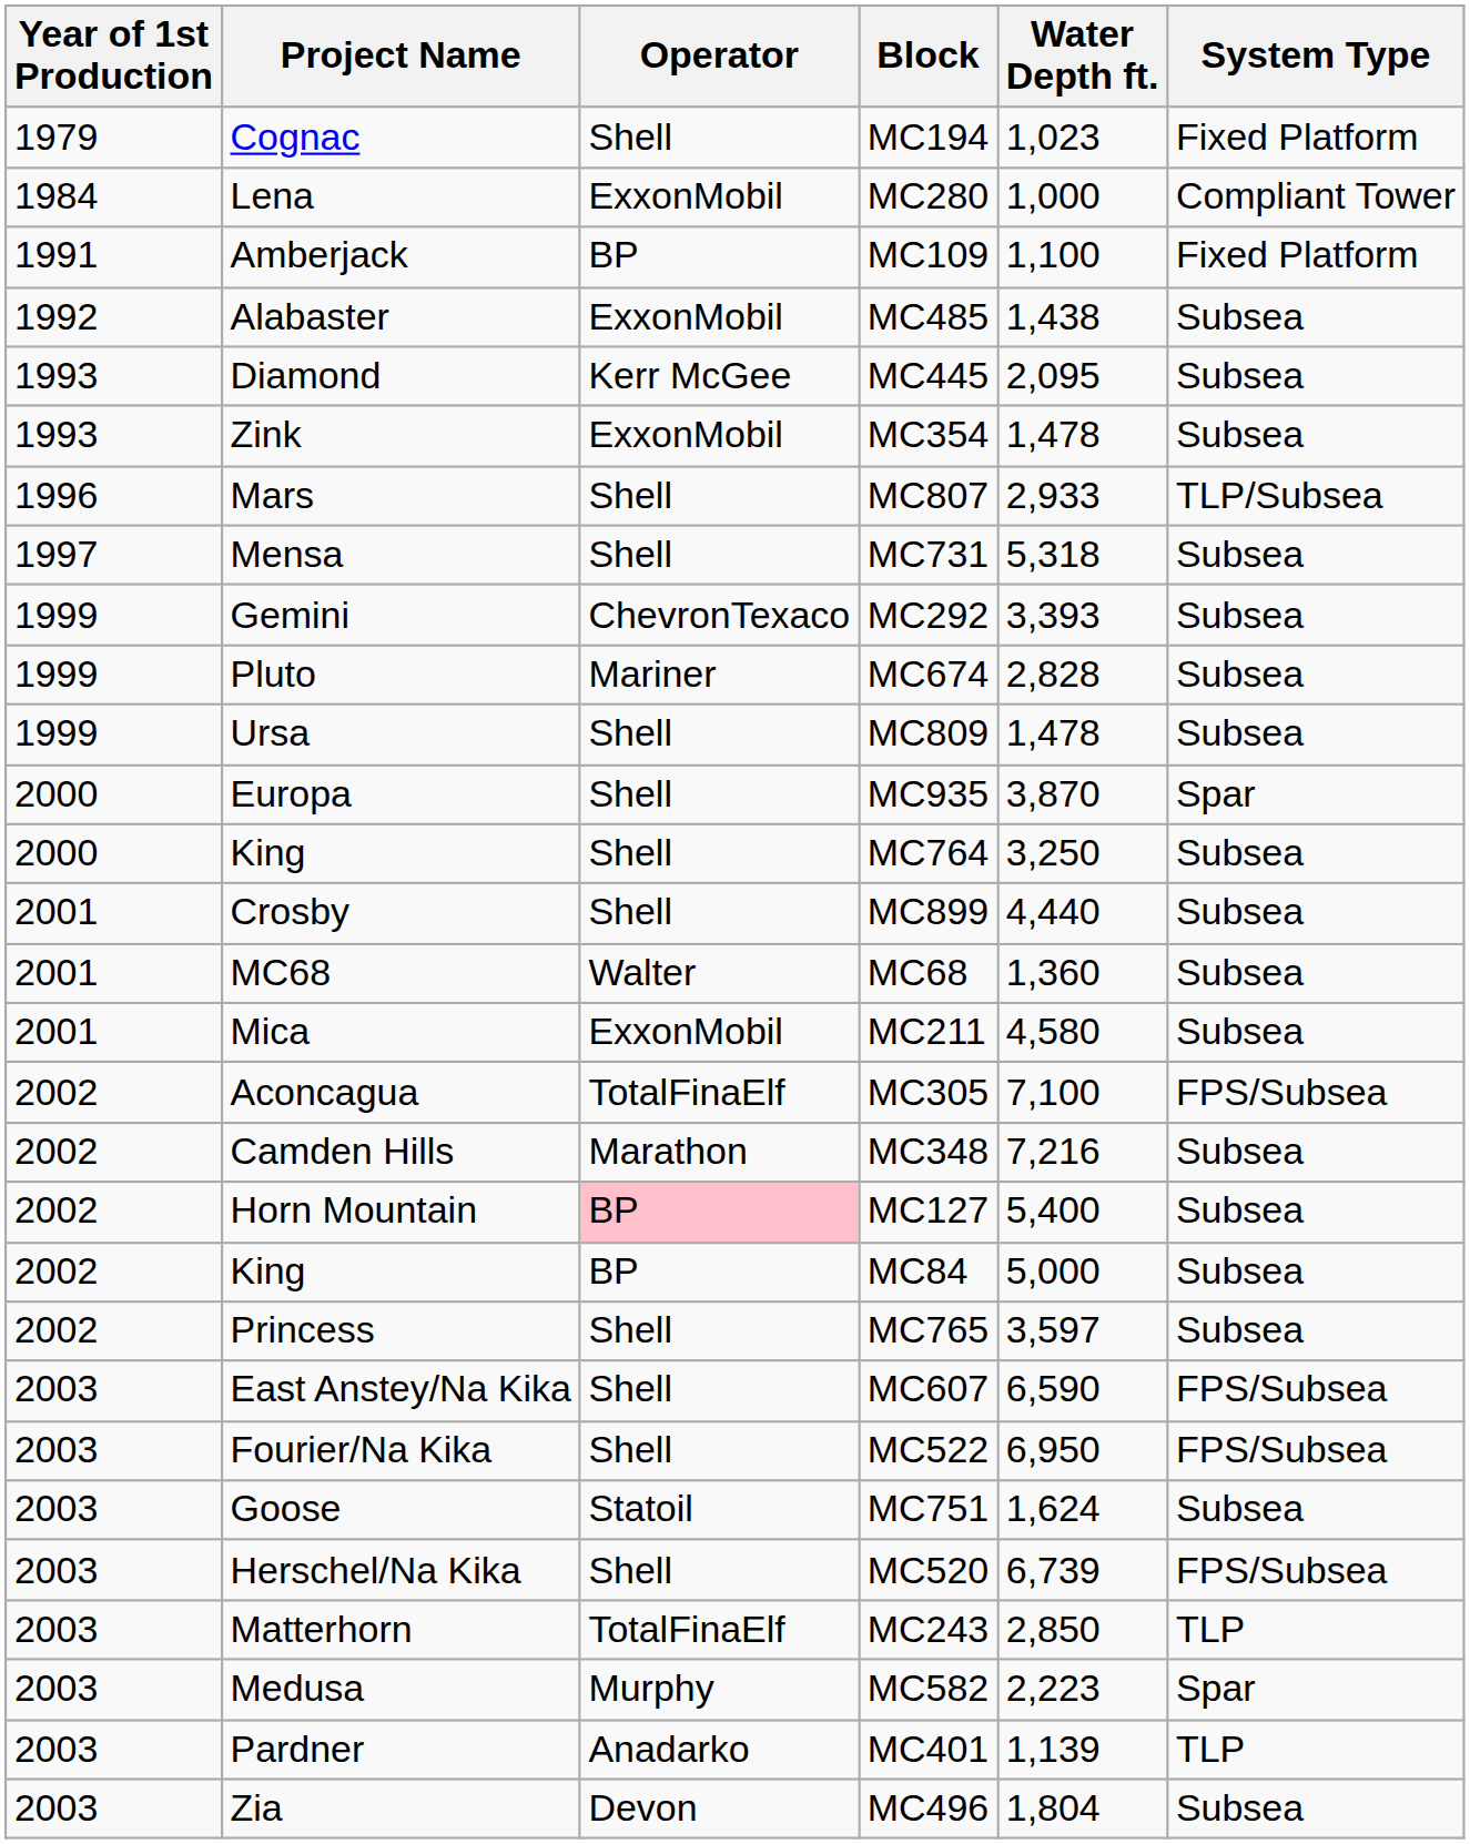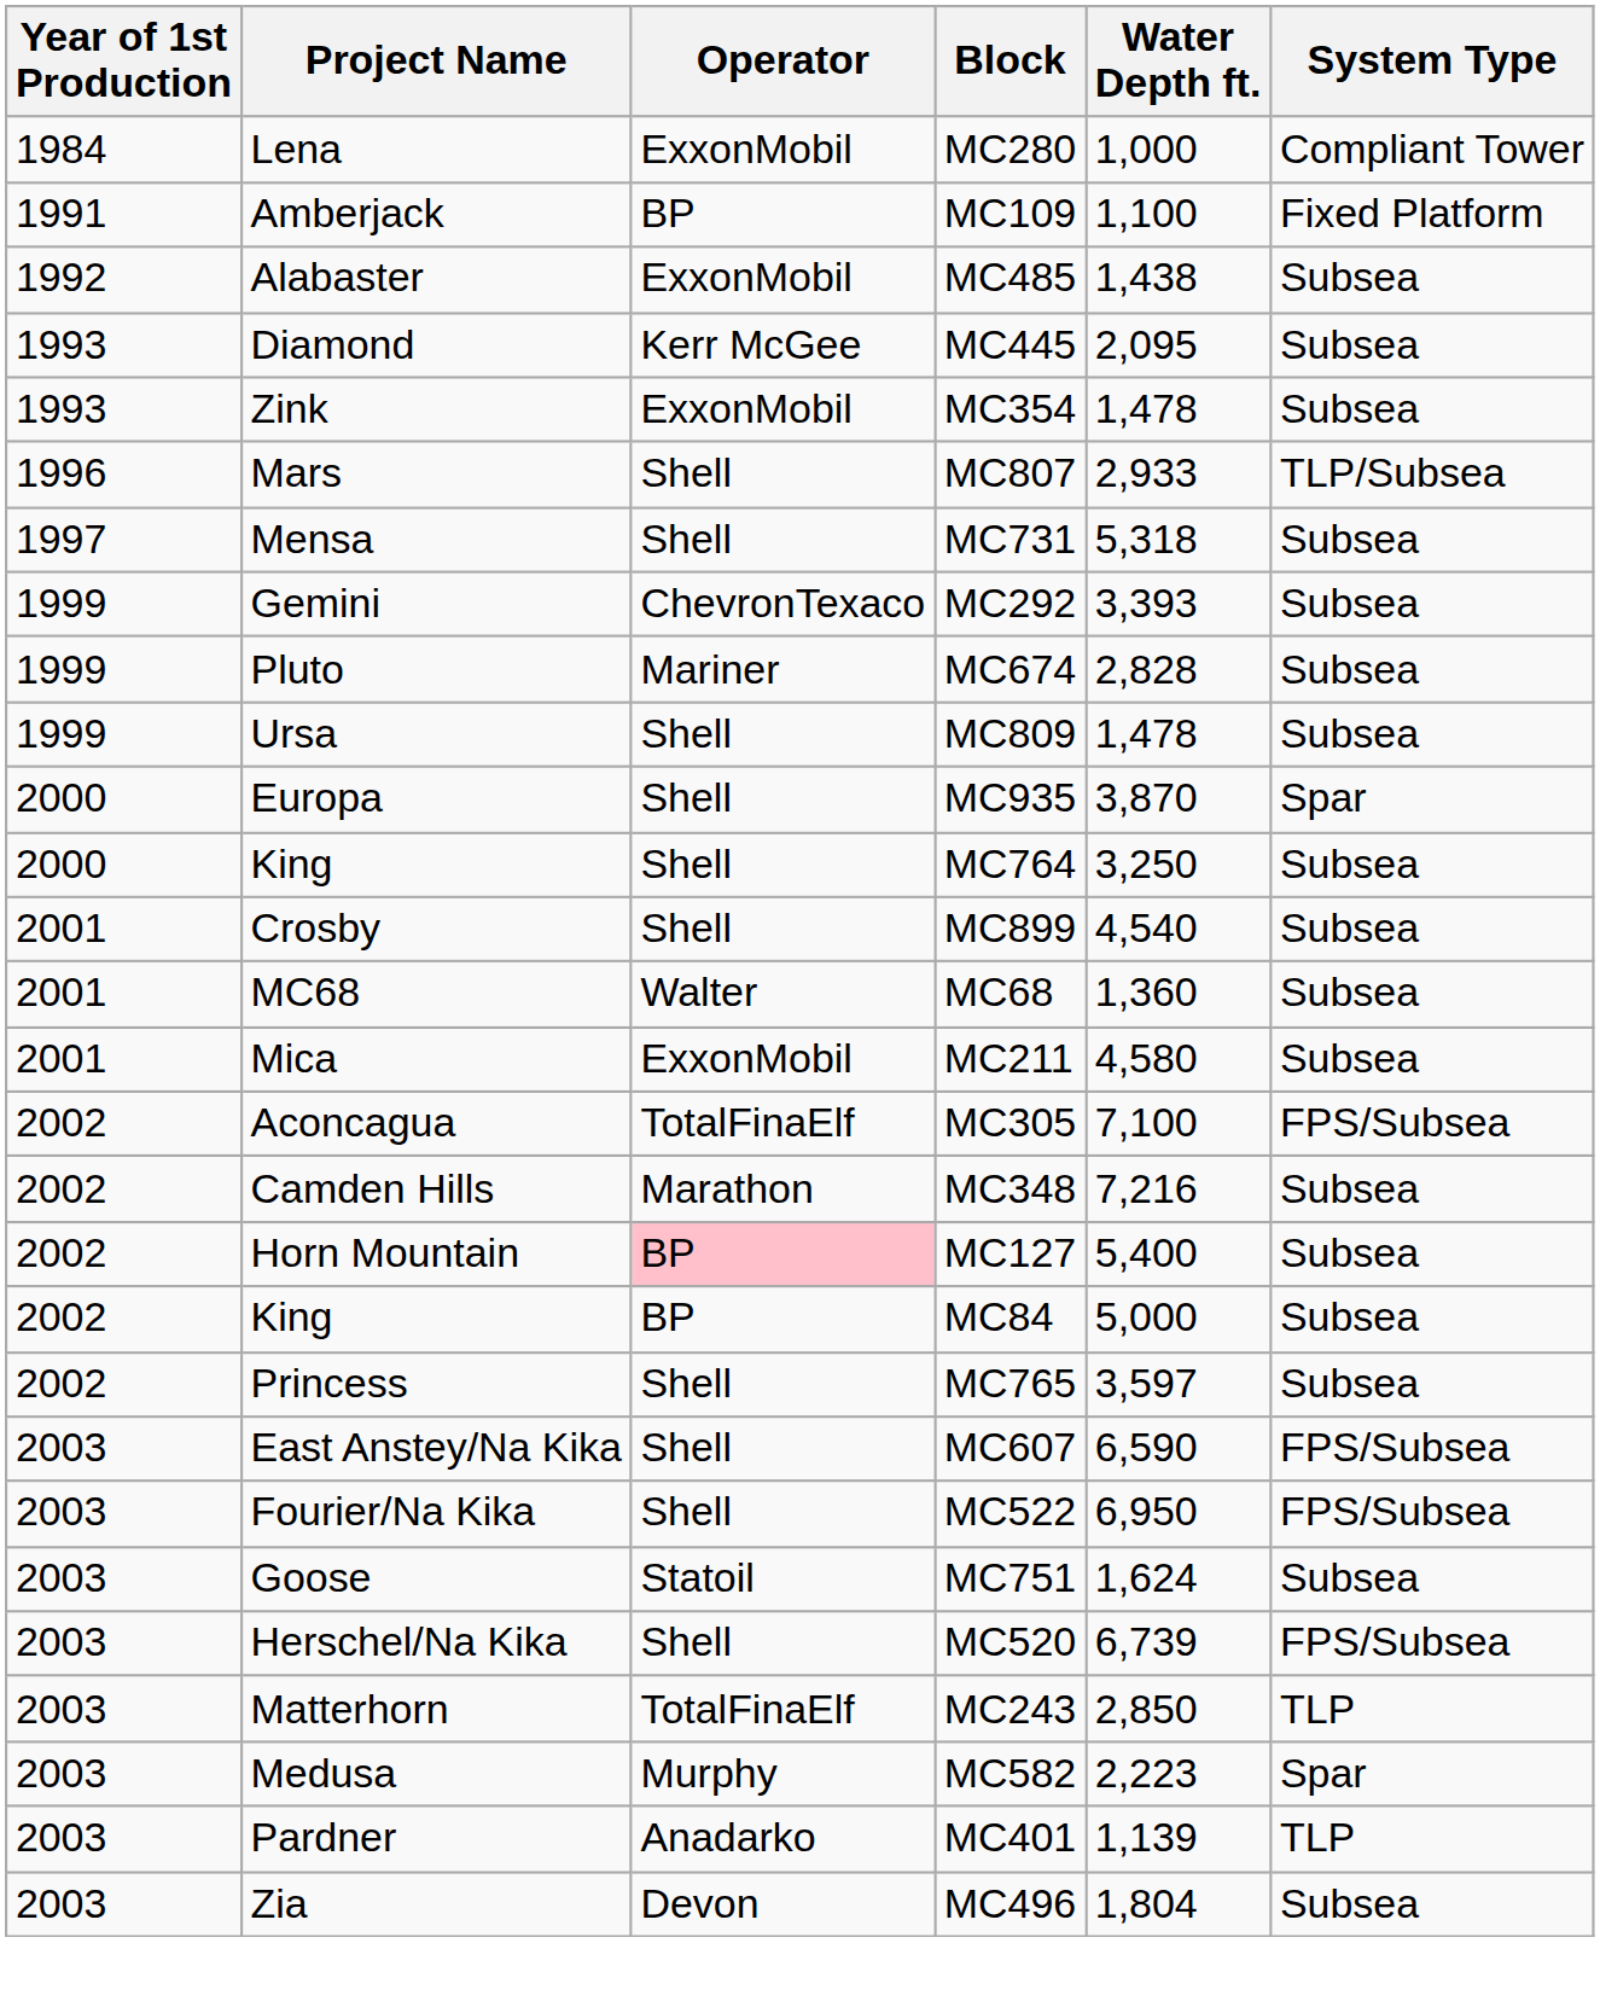 <table class="wikitable sortable">
 <tr>
 <th scope="col">Year of 1st<br>Production</th>
 <th scope="col">Project Name</th>
 <th scope="col">Operator</th>
 <th scope="col">Block</th>
 <th scope="col">Water<br>Depth ft.</th>
 <th scope="col">System Type</th>
-</tr>
-<tr>
-<td>1979</td>
-<td><a href='#'>Cognac</a></td>
-<td>Shell</td>
-<td>MC194</td>
-<td>1,023</td>
-<td>Fixed Platform</td>
 </tr>
 <tr>
 <td>1984</td>
 <td>Lena</td>
 <td>ExxonMobil</td>
 <td>MC280</td>
 <td>1,000</td>
 <td>Compliant Tower</td>
 </tr>
 <tr>
 <td>1991</td>
 <td>Amberjack</td>
 <td>BP</td>
 <td>MC109</td>
 <td>1,100</td>
 <td>Fixed Platform</td>
 </tr>
 <tr>
 <td>1992</td>
 <td>Alabaster</td>
 <td>ExxonMobil</td>
 <td>MC485</td>
 <td>1,438</td>
 <td>Subsea</td>
 </tr>
 <tr>
 <td>1993</td>
 <td>Diamond</td>
 <td>Kerr McGee</td>
 <td>MC445</td>
 <td>2,095</td>
 <td>Subsea</td>
 </tr>
 <tr>
 <td>1993</td>
 <td>Zink</td>
 <td>ExxonMobil</td>
 <td>MC354</td>
 <td>1,478</td>
 <td>Subsea</td>
 </tr>
 <tr>
 <td>1996</td>
 <td>Mars</td>
 <td>Shell</td>
 <td>MC807</td>
 <td>2,933</td>
 <td>TLP/Subsea</td>
 </tr>
 <tr>
 <td>1997</td>
 <td>Mensa</td>
 <td>Shell</td>
 <td>MC731</td>
 <td>5,318</td>
 <td>Subsea</td>
 </tr>
 <tr>
 <td>1999</td>
 <td>Gemini</td>
 <td>ChevronTexaco</td>
 <td>MC292</td>
 <td>3,393</td>
 <td>Subsea</td>
 </tr>
 <tr>
 <td>1999</td>
 <td>Pluto</td>
 <td>Mariner</td>
 <td>MC674</td>
 <td>2,828</td>
 <td>Subsea</td>
 </tr>
 <tr>
 <td>1999</td>
 <td>Ursa</td>
 <td>Shell</td>
 <td>MC809</td>
 <td>1,478</td>
 <td>Subsea</td>
 </tr>
 <tr>
 <td>2000</td>
 <td>Europa</td>
 <td>Shell</td>
 <td>MC935</td>
 <td>3,870</td>
 <td>Spar</td>
 </tr>
 <tr>
 <td>2000</td>
 <td>King</td>
 <td>Shell</td>
 <td>MC764</td>
 <td>3,250</td>
 <td>Subsea</td>
 </tr>
 <tr>
 <td>2001</td>
 <td>Crosby</td>
 <td>Shell</td>
 <td>MC899</td>
-<td>4,440</td>
+<td>4,540</td>
 <td>Subsea</td>
 </tr>
 <tr>
 <td>2001</td>
 <td>MC68</td>
 <td>Walter</td>
 <td>MC68</td>
 <td>1,360</td>
 <td>Subsea</td>
 </tr>
 <tr>
 <td>2001</td>
 <td>Mica</td>
 <td>ExxonMobil</td>
 <td>MC211</td>
 <td>4,580</td>
 <td>Subsea</td>
 </tr>
 <tr>
 <td>2002</td>
 <td>Aconcagua</td>
 <td>TotalFinaElf</td>
 <td>MC305</td>
 <td>7,100</td>
 <td>FPS/Subsea</td>
 </tr>
 <tr>
 <td>2002</td>
 <td>Camden Hills</td>
 <td>Marathon</td>
 <td>MC348</td>
 <td>7,216</td>
 <td>Subsea</td>
 </tr>
 <tr>
 <td>2002</td>
 <td>Horn Mountain</td>
 <td style="background: pink;">BP</td>
 <td>MC127</td>
 <td>5,400</td>
 <td>Subsea</td>
 </tr>
 <tr>
 <td>2002</td>
 <td>King</td>
 <td>BP</td>
 <td>MC84</td>
 <td>5,000</td>
 <td>Subsea</td>
 </tr>
 <tr>
 <td>2002</td>
 <td>Princess</td>
 <td>Shell</td>
 <td>MC765</td>
 <td>3,597</td>
 <td>Subsea</td>
 </tr>
 <tr>
 <td>2003</td>
 <td>East Anstey/Na Kika</td>
 <td>Shell</td>
 <td>MC607</td>
 <td>6,590</td>
 <td>FPS/Subsea</td>
 </tr>
 <tr>
 <td>2003</td>
 <td>Fourier/Na Kika</td>
 <td>Shell</td>
 <td>MC522</td>
 <td>6,950</td>
 <td>FPS/Subsea</td>
 </tr>
 <tr>
 <td>2003</td>
 <td>Goose</td>
 <td>Statoil</td>
 <td>MC751</td>
 <td>1,624</td>
 <td>Subsea</td>
 </tr>
 <tr>
 <td>2003</td>
 <td>Herschel/Na Kika</td>
 <td>Shell</td>
 <td>MC520</td>
 <td>6,739</td>
 <td>FPS/Subsea</td>
 </tr>
 <tr>
 <td>2003</td>
 <td>Matterhorn</td>
 <td>TotalFinaElf</td>
 <td>MC243</td>
 <td>2,850</td>
 <td>TLP</td>
 </tr>
 <tr>
 <td>2003</td>
 <td>Medusa</td>
 <td>Murphy</td>
 <td>MC582</td>
 <td>2,223</td>
 <td>Spar</td>
 </tr>
 <tr>
 <td>2003</td>
 <td>Pardner</td>
 <td>Anadarko</td>
 <td>MC401</td>
 <td>1,139</td>
 <td>TLP</td>
 </tr>
 <tr>
 <td>2003</td>
 <td>Zia</td>
 <td>Devon</td>
 <td>MC496</td>
 <td>1,804</td>
 <td>Subsea</td>
 </tr>
 </table>
